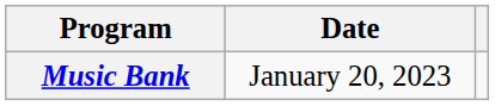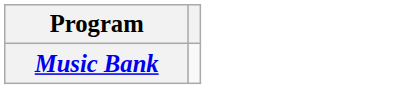 <table class="wikitable plainrowheaders">
 <tr>
 <th scope="col" style="width:7em">Program</th>
-<th scope="col" style="width:8em">Date</th>
 <th scope="col" class="unsortable"></th>
 </tr>
 <tr>
 <th scope="row"><em><a href='#'>Music Bank</a></em></th>
-<td style="text-align:center">January 20, 2023</td>
 <td style="text-align:center"></td>
 </tr>
 </table>
